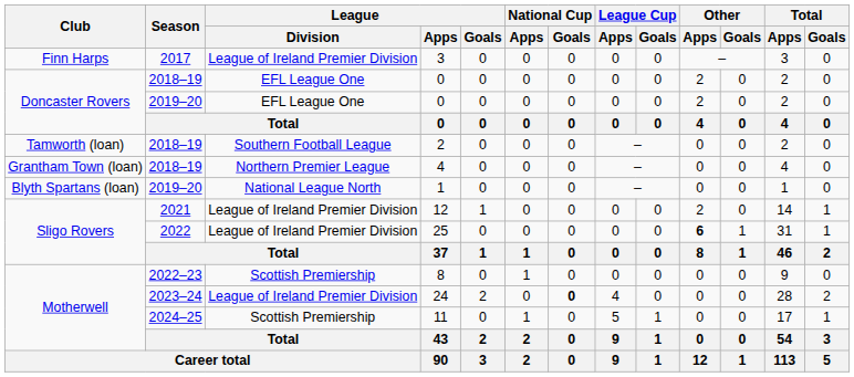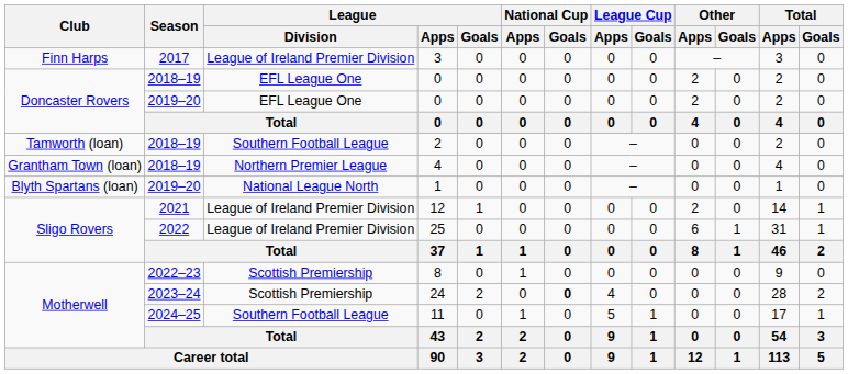 <table class=wikitable style="text-align: center">
 <tr>
 <th rowspan=2>Club</th>
 <th rowspan=2>Season</th>
 <th colspan=3>League</th>
 <th colspan=2>National Cup</th>
 <th colspan=2><a href='#'>League Cup</a></th>
 <th colspan=2>Other</th>
 <th colspan=2>Total</th>
 </tr>
 <tr>
 <th>Division</th>
 <th>Apps</th>
 <th>Goals</th>
 <th>Apps</th>
 <th>Goals</th>
 <th>Apps</th>
 <th>Goals</th>
 <th>Apps</th>
 <th>Goals</th>
 <th>Apps</th>
 <th>Goals</th>
 </tr>
 <tr>
 <td><a href='#'>Finn Harps</a></td>
 <td><a href='#'>2017</a></td>
 <td><a href='#'>League of Ireland Premier Division</a></td>
 <td>3</td>
 <td>0</td>
 <td>0</td>
 <td>0</td>
 <td>0</td>
 <td>0</td>
 <td colspan="2">–</td>
 <td>3</td>
 <td>0</td>
 </tr>
 <tr>
 <td rowspan=3><a href='#'>Doncaster Rovers</a></td>
 <td><a href='#'>2018–19</a></td>
 <td><a href='#'>EFL League One</a></td>
 <td>0</td>
 <td>0</td>
 <td>0</td>
 <td>0</td>
 <td>0</td>
 <td>0</td>
 <td>2</td>
 <td>0</td>
 <td>2</td>
 <td>0</td>
 </tr>
 <tr>
 <td><a href='#'>2019–20</a></td>
 <td>EFL League One</td>
 <td>0</td>
 <td>0</td>
 <td>0</td>
 <td>0</td>
 <td>0</td>
 <td>0</td>
 <td>2</td>
 <td>0</td>
 <td>2</td>
 <td>0</td>
 </tr>
 <tr>
 <th colspan=2>Total</th>
 <th>0</th>
 <th>0</th>
 <th>0</th>
 <th>0</th>
 <th>0</th>
 <th>0</th>
 <th>4</th>
 <th>0</th>
 <th>4</th>
 <th>0</th>
 </tr>
 <tr>
 <td><a href='#'>Tamworth</a> (loan)</td>
 <td><a href='#'>2018–19</a></td>
 <td><a href='#'>Southern Football League</a></td>
 <td>2</td>
 <td>0</td>
 <td>0</td>
 <td>0</td>
 <td colspan="2">–</td>
 <td>0</td>
 <td>0</td>
 <td>2</td>
 <td>0</td>
 </tr>
 <tr>
 <td><a href='#'>Grantham Town</a> (loan)</td>
 <td><a href='#'>2018–19</a></td>
 <td><a href='#'>Northern Premier League</a></td>
 <td>4</td>
 <td>0</td>
 <td>0</td>
 <td>0</td>
 <td colspan="2">–</td>
 <td>0</td>
 <td>0</td>
 <td>4</td>
 <td>0</td>
 </tr>
 <tr>
 <td><a href='#'>Blyth Spartans</a> (loan)</td>
 <td><a href='#'>2019–20</a></td>
 <td><a href='#'>National League North</a></td>
 <td>1</td>
 <td>0</td>
 <td>0</td>
 <td>0</td>
 <td colspan="2">–</td>
 <td>0</td>
 <td>0</td>
 <td>1</td>
 <td>0</td>
 </tr>
 <tr>
 <td rowspan=3><a href='#'>Sligo Rovers</a></td>
 <td><a href='#'>2021</a></td>
 <td>League of Ireland Premier Division</td>
 <td>12</td>
 <td>1</td>
 <td>0</td>
 <td>0</td>
 <td>0</td>
 <td>0</td>
 <td>2</td>
 <td>0</td>
 <td>14</td>
 <td>1</td>
 </tr>
 <tr>
 <td><a href='#'>2022</a></td>
 <td>League of Ireland Premier Division</td>
 <td>25</td>
 <td>0</td>
 <td>0</td>
 <td>0</td>
 <td>0</td>
 <td>0</td>
-<td><strong>6</strong></td>
+<td>6</td>
 <td>1</td>
 <td>31</td>
 <td>1</td>
 </tr>
 <tr>
 <th colspan=2>Total</th>
 <th>37</th>
 <th>1</th>
 <th>1</th>
 <th>0</th>
 <th>0</th>
 <th>0</th>
 <th>8</th>
 <th>1</th>
 <th>46</th>
 <th>2</th>
 </tr>
 <tr>
 <td rowspan=4><a href='#'>Motherwell</a></td>
 <td><a href='#'>2022–23</a></td>
 <td><a href='#'>Scottish Premiership</a></td>
 <td>8</td>
 <td>0</td>
 <td>1</td>
 <td>0</td>
 <td>0</td>
 <td>0</td>
 <td>0</td>
 <td>0</td>
 <td>9</td>
 <td>0</td>
 </tr>
 <tr>
 <td><a href='#'>2023–24</a></td>
-<td><a href='#'>League of Ireland Premier Division</a></td>
+<td>Scottish Premiership</td>
 <td>24</td>
 <td>2</td>
 <td>0</td>
 <td><strong>0</strong></td>
 <td>4</td>
 <td>0</td>
 <td>0</td>
 <td>0</td>
 <td>28</td>
 <td>2</td>
 </tr>
 <tr>
 <td><a href='#'>2024–25</a></td>
-<td>Scottish Premiership</td>
+<td><a href='#'>Southern Football League</a></td>
 <td>11</td>
 <td>0</td>
 <td>1</td>
 <td>0</td>
 <td>5</td>
 <td>1</td>
 <td>0</td>
 <td>0</td>
 <td>17</td>
 <td>1</td>
 </tr>
 <tr>
 <th colspan=2>Total</th>
 <th>43</th>
 <th>2</th>
 <th>2</th>
 <th>0</th>
 <th>9</th>
 <th>1</th>
 <th>0</th>
 <th>0</th>
 <th>54</th>
 <th>3</th>
 </tr>
 <tr>
 <th colspan=3>Career total</th>
 <th>90</th>
 <th>3</th>
 <th>2</th>
 <th>0</th>
 <th>9</th>
 <th>1</th>
 <th>12</th>
 <th>1</th>
 <th>113</th>
 <th>5</th>
 </tr>
 </table>
